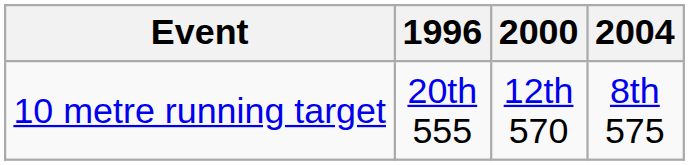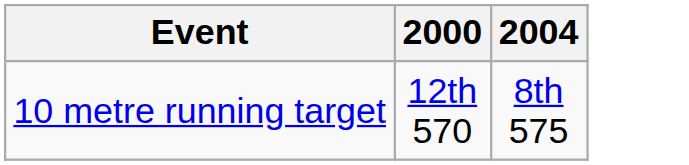 <table class="wikitable" style="text-align: center">
 <tr>
 <th>Event</th>
-<th>1996</th>
 <th>2000</th>
 <th>2004</th>
 </tr>
 <tr>
 <td align=left><a href='#'>10 metre running target</a></td>
-<td><a href='#'>20th</a><br>555</td>
 <td><a href='#'>12th</a><br>570</td>
 <td><a href='#'>8th</a><br>575</td>
 </tr>
 </table>
